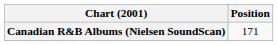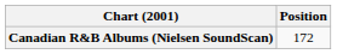 <table class="wikitable sortable plainrowheaders" style="text-align:center;">
 <tr>
 <th scope="col">Chart (2001)</th>
 <th scope="col">Position</th>
 </tr>
 <tr>
 <th scope="row">Canadian R&B Albums (Nielsen SoundScan)</th>
-<td style="text-align:center;">171</td>
+<td style="text-align:center;">172</td>
 </tr>
 </table>
